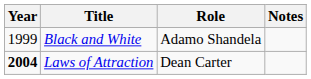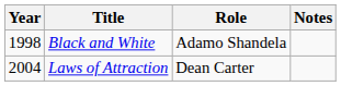 <table class="wikitable sortable">
 <tr>
 <th>Year</th>
 <th>Title</th>
 <th>Role</th>
 <th class="unsortable">Notes</th>
 </tr>
 <tr>
-<td>1999</td>
+<td>1998</td>
 <td><em><a href='#'>Black and White</a></em></td>
 <td>Adamo Shandela</td>
 <td></td>
 </tr>
 <tr>
-<td><strong>2004</strong></td>
+<td>2004</td>
 <td><em><a href='#'>Laws of Attraction</a></em></td>
 <td>Dean Carter</td>
 <td></td>
 </tr>
 </table>
